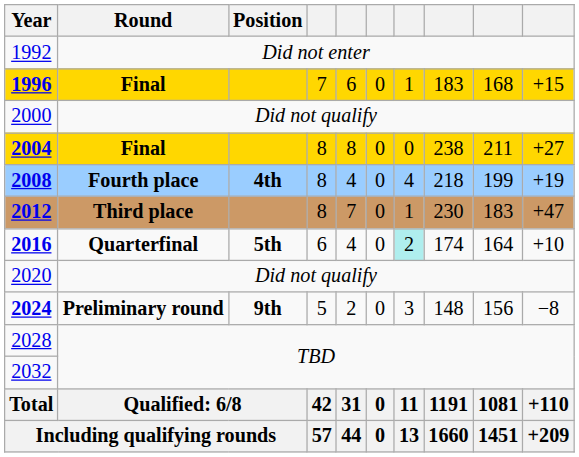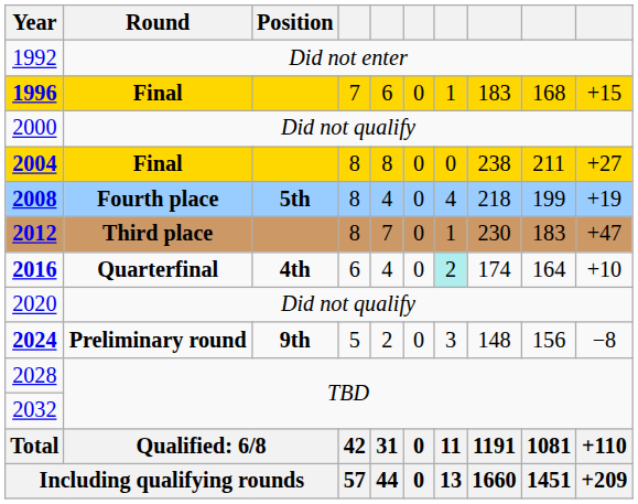 <table class="wikitable" style="text-align: center;">
 <tr>
 <th>Year</th>
 <th>Round</th>
 <th>Position</th>
 <th width="15"></th>
 <th width="15"></th>
 <th width="15"></th>
 <th width="15"></th>
 <th></th>
 <th></th>
 <th></th>
 </tr>
 <tr>
 <td> <a href='#'>1992</a></td>
 <td colspan="9"><em>Did not enter</em></td>
 </tr>
 <tr style="background:gold;">
 <td><strong> <a href='#'>1996</a></strong></td>
 <td><strong>Final</strong></td>
 <td></td>
 <td>7</td>
 <td>6</td>
 <td>0</td>
 <td>1</td>
 <td>183</td>
 <td>168</td>
 <td>+15</td>
 </tr>
 <tr>
 <td> <a href='#'>2000</a></td>
 <td colspan="9"><em>Did not qualify</em></td>
 </tr>
 <tr style="background:gold;">
 <td><strong> <a href='#'>2004</a></strong></td>
 <td><strong>Final</strong></td>
 <td></td>
 <td>8</td>
 <td>8</td>
 <td>0</td>
 <td>0</td>
 <td>238</td>
 <td>211</td>
 <td>+27</td>
 </tr>
 <tr style="background:#9acdff;">
 <td><strong> <a href='#'>2008</a></strong></td>
 <td><strong>Fourth place</strong></td>
-<td><strong>4th</strong></td>
+<td><strong>5th</strong></td>
 <td>8</td>
 <td>4</td>
 <td>0</td>
 <td>4</td>
 <td>218</td>
 <td>199</td>
 <td>+19</td>
 </tr>
 <tr style="background:#c96;">
 <td><strong> <a href='#'>2012</a></strong></td>
 <td><strong>Third place</strong></td>
 <td></td>
 <td>8</td>
 <td>7</td>
 <td>0</td>
 <td>1</td>
 <td>230</td>
 <td>183</td>
 <td>+47</td>
 </tr>
 <tr>
 <td><strong> <a href='#'>2016</a></strong></td>
 <td><strong>Quarterfinal</strong></td>
-<td><strong>5th</strong></td>
+<td><strong>4th</strong></td>
 <td>6</td>
 <td>4</td>
 <td>0</td>
 <td style="background: paleturquoise;">2</td>
 <td>174</td>
 <td>164</td>
 <td>+10</td>
 </tr>
 <tr>
 <td> <a href='#'>2020</a></td>
 <td colspan="9"><em>Did not qualify</em></td>
 </tr>
 <tr>
 <td><strong> <a href='#'>2024</a></strong></td>
 <td><strong>Preliminary round</strong></td>
 <td><strong>9th</strong></td>
 <td>5</td>
 <td>2</td>
 <td>0</td>
 <td>3</td>
 <td>148</td>
 <td>156</td>
 <td>−8</td>
 </tr>
 <tr>
 <td> <a href='#'>2028</a></td>
 <td colspan="9" rowspan=2><em>TBD</em></td>
 </tr>
 <tr>
 <td> <a href='#'>2032</a></td>
 </tr>
 <tr>
 <th>Total</th>
 <th colspan="2">Qualified: 6/8</th>
 <th>42</th>
 <th>31</th>
 <th>0</th>
 <th>11</th>
 <th>1191</th>
 <th>1081</th>
 <th>+110</th>
 </tr>
 <tr>
 <th colspan="3">Including qualifying rounds</th>
 <th>57</th>
 <th>44</th>
 <th>0</th>
 <th>13</th>
 <th>1660</th>
 <th>1451</th>
 <th>+209</th>
 </tr>
 </table>
